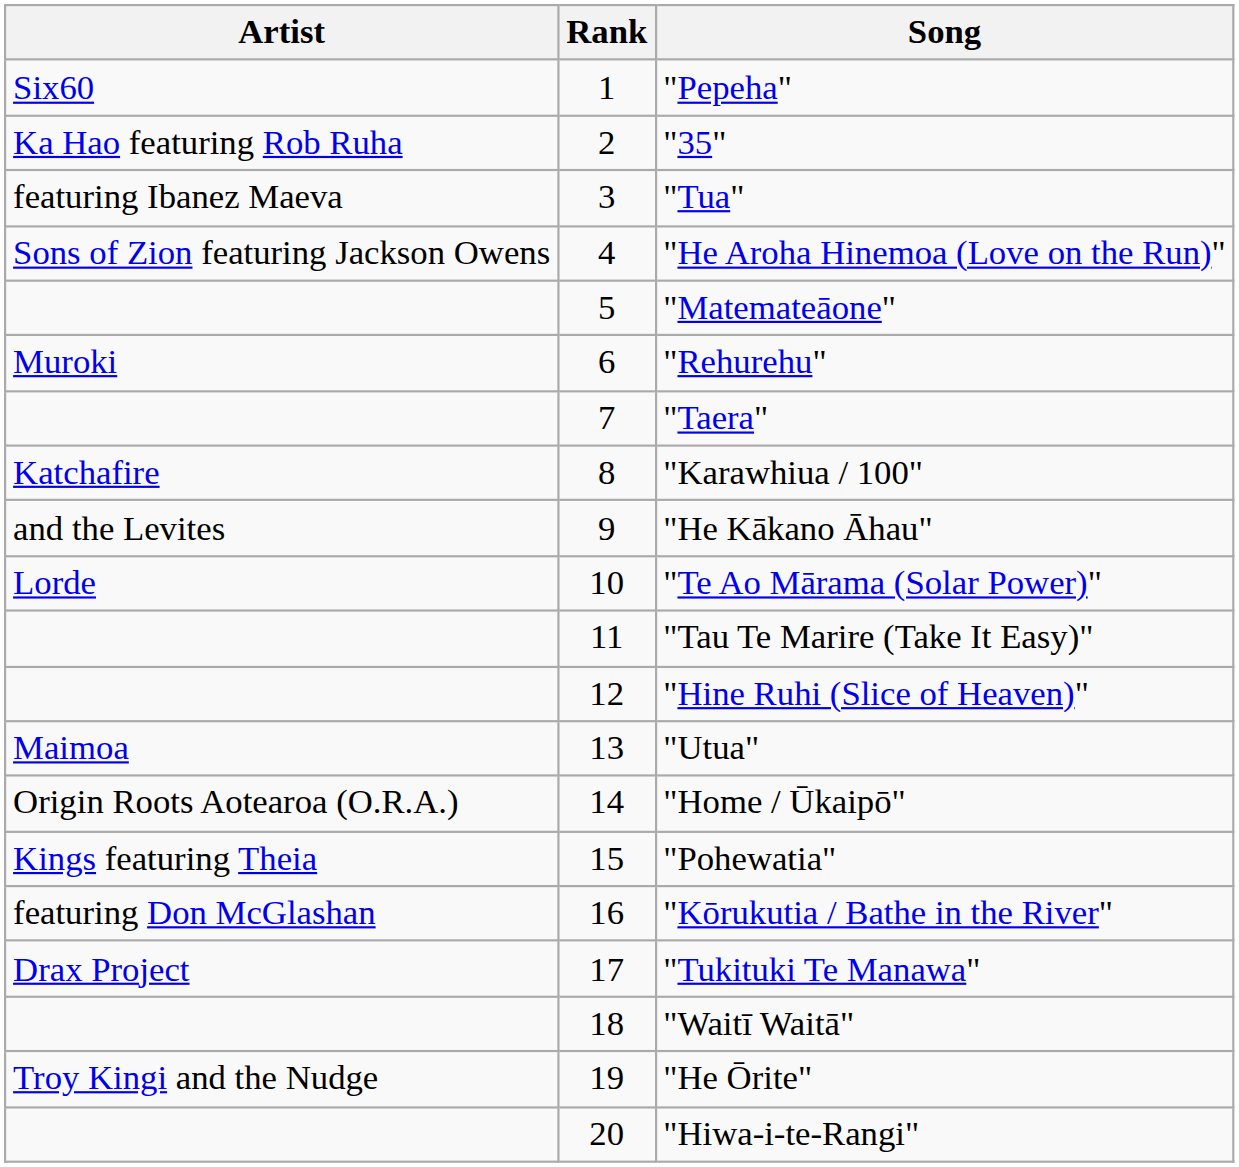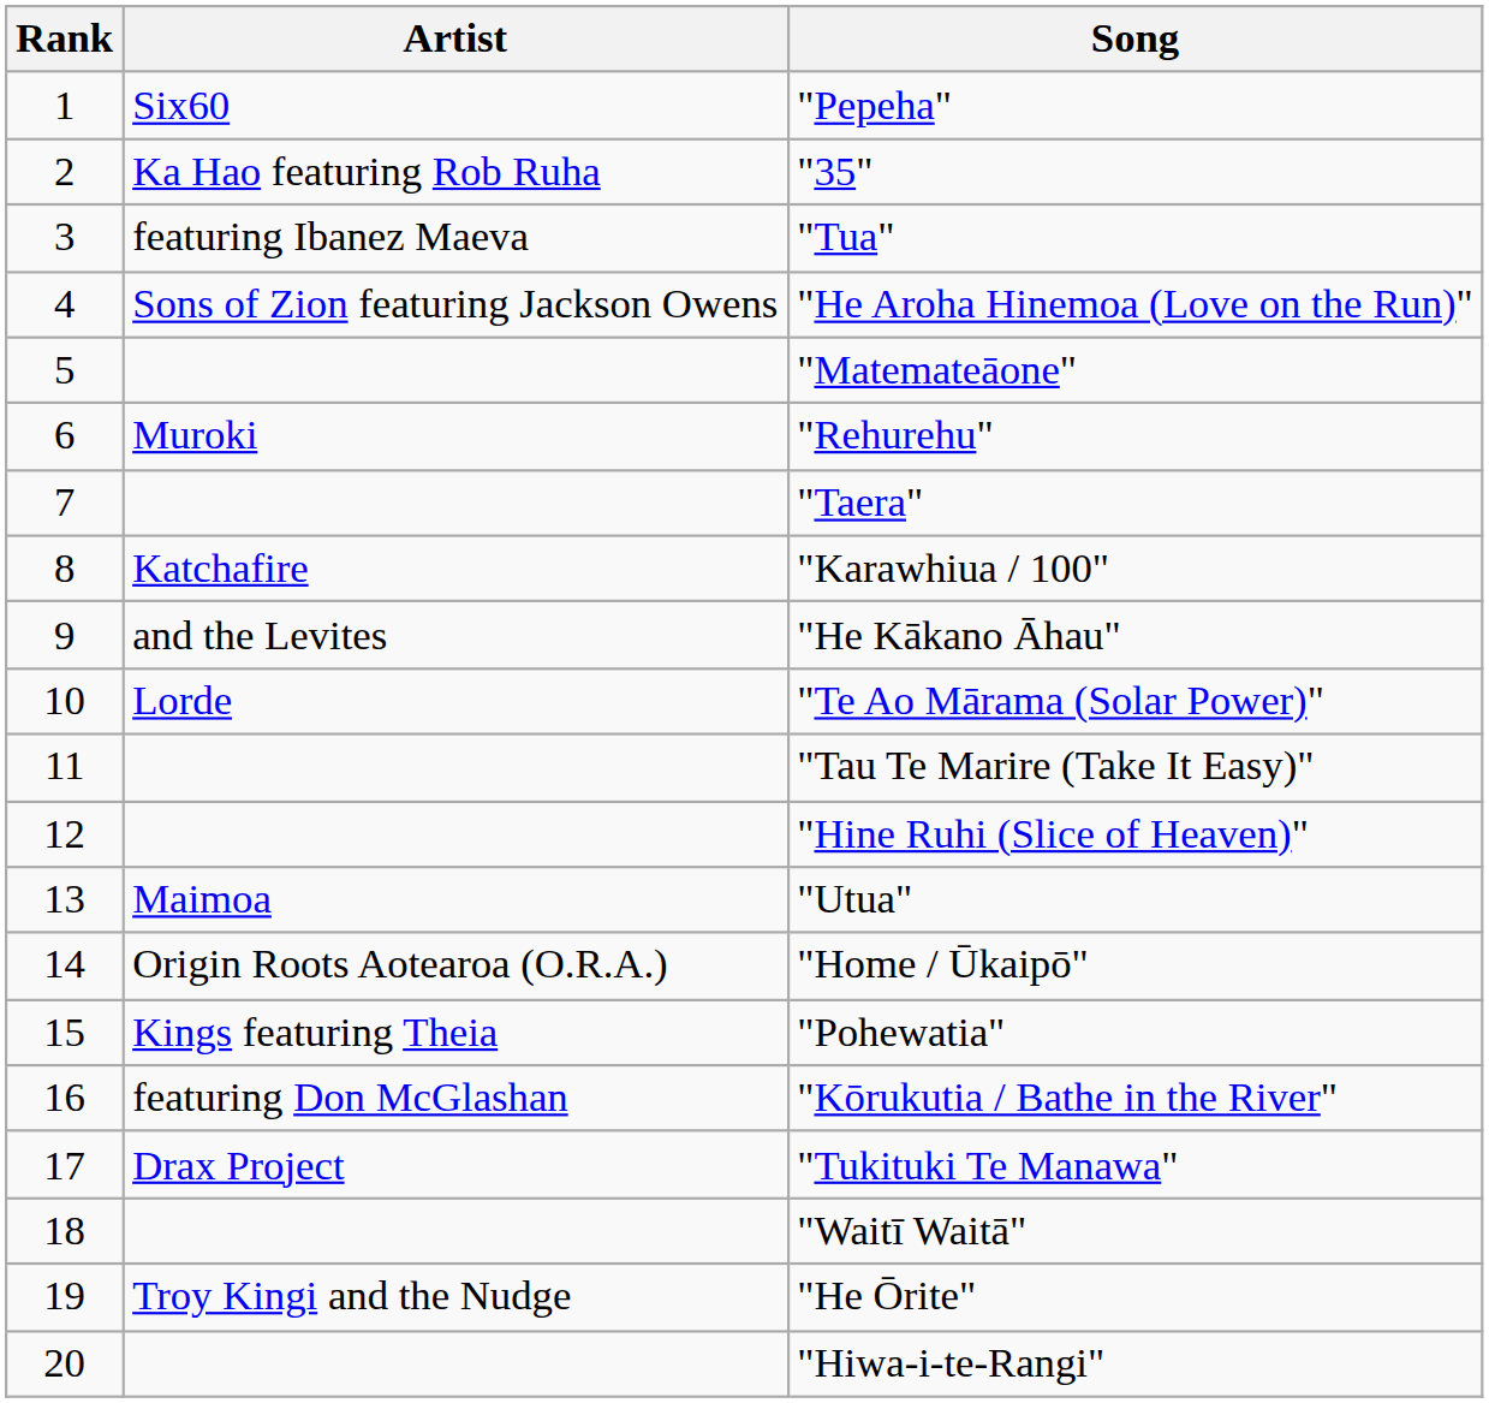 <table class="wikitable sortable">
 <tr>
+<th>Rank</th>
 <th>Artist</th>
-<th>Rank</th>
 <th>Song</th>
 </tr>
 <tr>
+<td align="center">1</td>
 <td><a href='#'>Six60</a></td>
-<td align="center">1</td>
 <td>"<a href='#'>Pepeha</a>"</td>
 </tr>
 <tr>
+<td align="center">2</td>
 <td><a href='#'>Ka Hao</a> featuring <a href='#'>Rob Ruha</a></td>
-<td align="center">2</td>
 <td>"<a href='#'>35</a>"</td>
 </tr>
 <tr>
+<td align="center">3</td>
 <td> featuring Ibanez Maeva</td>
-<td align="center">3</td>
 <td>"<a href='#'>Tua</a>"</td>
 </tr>
 <tr>
+<td align="center">4</td>
 <td><a href='#'>Sons of Zion</a> featuring Jackson Owens</td>
-<td align="center">4</td>
 <td>"<a href='#'>He Aroha Hinemoa (Love on the Run)</a>"</td>
 </tr>
 <tr>
+<td align="center">5</td>
 <td></td>
-<td align="center">5</td>
 <td>"<a href='#'>Matemateāone</a>"</td>
 </tr>
 <tr>
+<td align="center">6</td>
 <td><a href='#'>Muroki</a></td>
-<td align="center">6</td>
 <td>"<a href='#'>Rehurehu</a>"</td>
 </tr>
 <tr>
+<td align="center">7</td>
 <td></td>
-<td align="center">7</td>
 <td>"<a href='#'>Taera</a>"</td>
 </tr>
 <tr>
+<td align="center">8</td>
 <td><a href='#'>Katchafire</a></td>
-<td align="center">8</td>
 <td>"Karawhiua / 100"</td>
 </tr>
 <tr>
+<td align="center">9</td>
 <td> and the Levites</td>
-<td align="center">9</td>
 <td>"He Kākano Āhau"</td>
 </tr>
 <tr>
+<td align="center">10</td>
 <td><a href='#'>Lorde</a></td>
-<td align="center">10</td>
 <td>"<a href='#'>Te Ao Mārama (Solar Power)</a>"</td>
 </tr>
 <tr>
+<td align="center">11</td>
 <td></td>
-<td align="center">11</td>
 <td>"Tau Te Marire (Take It Easy)"</td>
 </tr>
 <tr>
+<td align="center">12</td>
 <td></td>
-<td align="center">12</td>
 <td>"<a href='#'>Hine Ruhi (Slice of Heaven)</a>"</td>
 </tr>
 <tr>
+<td align="center">13</td>
 <td><a href='#'>Maimoa</a></td>
-<td align="center">13</td>
 <td>"Utua"</td>
 </tr>
 <tr>
+<td align="center">14</td>
 <td>Origin Roots Aotearoa (O.R.A.)</td>
-<td align="center">14</td>
 <td>"Home / Ūkaipō"</td>
 </tr>
 <tr>
+<td align="center">15</td>
 <td><a href='#'>Kings</a> featuring <a href='#'>Theia</a></td>
-<td align="center">15</td>
 <td>"Pohewatia"</td>
 </tr>
 <tr>
+<td align="center">16</td>
 <td> featuring <a href='#'>Don McGlashan</a></td>
-<td align="center">16</td>
 <td>"<a href='#'>Kōrukutia / Bathe in the River</a>"</td>
 </tr>
 <tr>
+<td align="center">17</td>
 <td><a href='#'>Drax Project</a></td>
-<td align="center">17</td>
 <td>"<a href='#'>Tukituki Te Manawa</a>"</td>
 </tr>
 <tr>
+<td align="center">18</td>
 <td></td>
-<td align="center">18</td>
 <td>"Waitī Waitā"</td>
 </tr>
 <tr>
+<td align="center">19</td>
 <td><a href='#'>Troy Kingi</a> and the Nudge</td>
-<td align="center">19</td>
 <td>"He Ōrite"</td>
 </tr>
 <tr>
+<td align="center">20</td>
 <td></td>
-<td align="center">20</td>
 <td>"Hiwa-i-te-Rangi"</td>
 </tr>
 </table>
